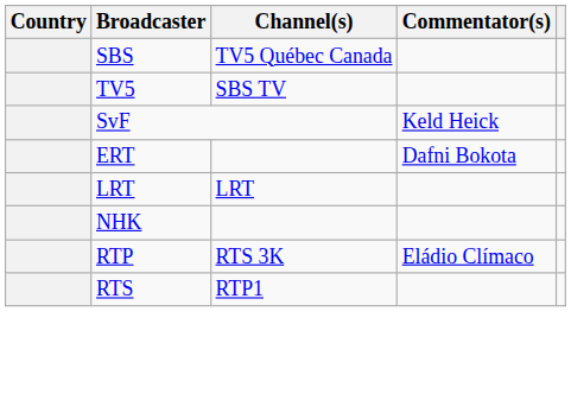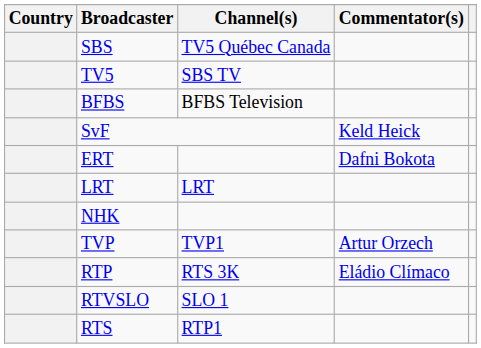 <table class="wikitable plainrowheaders sticky-header">
 <tr>
 </tr>
 <tr>
 <th scope="col">Country</th>
 <th scope="col">Broadcaster</th>
 <th scope="col">Channel(s)</th>
 <th scope="col">Commentator(s)</th>
 <th scope="col"></th>
 </tr>
 <tr>
 <th scope="row"></th>
 <td><a href='#'>SBS</a></td>
 <td><a href='#'>TV5 Québec Canada</a></td>
 <td></td>
 <td style="text-align:center"></td>
 </tr>
 <tr>
 <th scope="row"></th>
 <td><a href='#'>TV5</a></td>
 <td><a href='#'>SBS TV</a></td>
+<td></td>
+<td style="text-align:center"></td>
+</tr>
+<tr>
+<th scope="row"></th>
+<td><a href='#'>BFBS</a></td>
+<td>BFBS Television</td>
 <td></td>
 <td style="text-align:center"></td>
 </tr>
 <tr>
 <th scope="row"></th>
 <td colspan="2"><a href='#'>SvF</a></td>
 <td><a href='#'>Keld Heick</a></td>
 <td style="text-align:center"></td>
 </tr>
 <tr>
 <th scope="row"></th>
 <td><a href='#'>ERT</a></td>
 <td></td>
 <td><a href='#'>Dafni Bokota</a></td>
 <td style="text-align:center"></td>
 </tr>
 <tr>
 <th scope="row"></th>
 <td><a href='#'>LRT</a></td>
 <td><a href='#'>LRT</a></td>
 <td></td>
 <td style="text-align:center"></td>
 </tr>
 <tr>
 <th scope="row"></th>
 <td><a href='#'>NHK</a></td>
 <td></td>
 <td></td>
 <td style="text-align:center"></td>
 </tr>
 <tr>
 <th scope="row"></th>
+<td><a href='#'>TVP</a></td>
+<td><a href='#'>TVP1</a></td>
+<td><a href='#'>Artur Orzech</a></td>
+<td style="text-align:center"></td>
+</tr>
+<tr>
+<th scope="row"></th>
 <td><a href='#'>RTP</a></td>
 <td><a href='#'>RTS 3K</a></td>
 <td><a href='#'>Eládio Clímaco</a></td>
+<td style="text-align:center"></td>
+</tr>
+<tr>
+<th scope="row"></th>
+<td><a href='#'>RTVSLO</a></td>
+<td><a href='#'>SLO 1</a></td>
+<td></td>
 <td style="text-align:center"></td>
 </tr>
 <tr>
 <th scope="row"></th>
 <td><a href='#'>RTS</a></td>
 <td><a href='#'>RTP1</a></td>
 <td></td>
 <td style="text-align:center"></td>
 </tr>
 </table>
